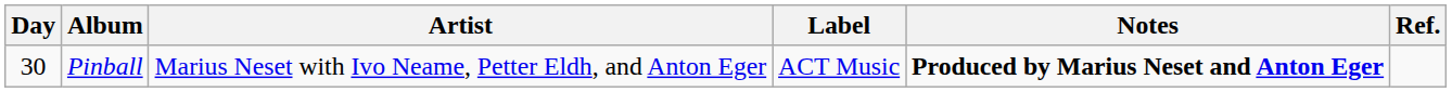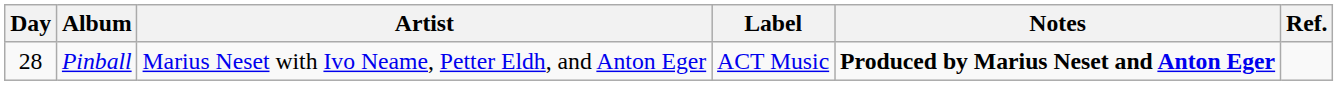 <table class="wikitable">
 <tr>
 <th>Day</th>
 <th>Album</th>
 <th>Artist</th>
 <th>Label</th>
 <th>Notes</th>
 <th>Ref.</th>
 </tr>
 <tr>
-<td rowspan="1" style="text-align:center;">30</td>
+<td rowspan="1" style="text-align:center;">28</td>
 <td><em><a href='#'>Pinball</a></em></td>
 <td><a href='#'>Marius Neset</a> with <a href='#'>Ivo Neame</a>, <a href='#'>Petter Eldh</a>, and <a href='#'>Anton Eger</a></td>
 <td><a href='#'>ACT Music</a></td>
 <td><strong>Produced by Marius Neset and <a href='#'>Anton Eger</a></strong></td>
 <td style="text-align:center;"></td>
 </tr>
 </table>
